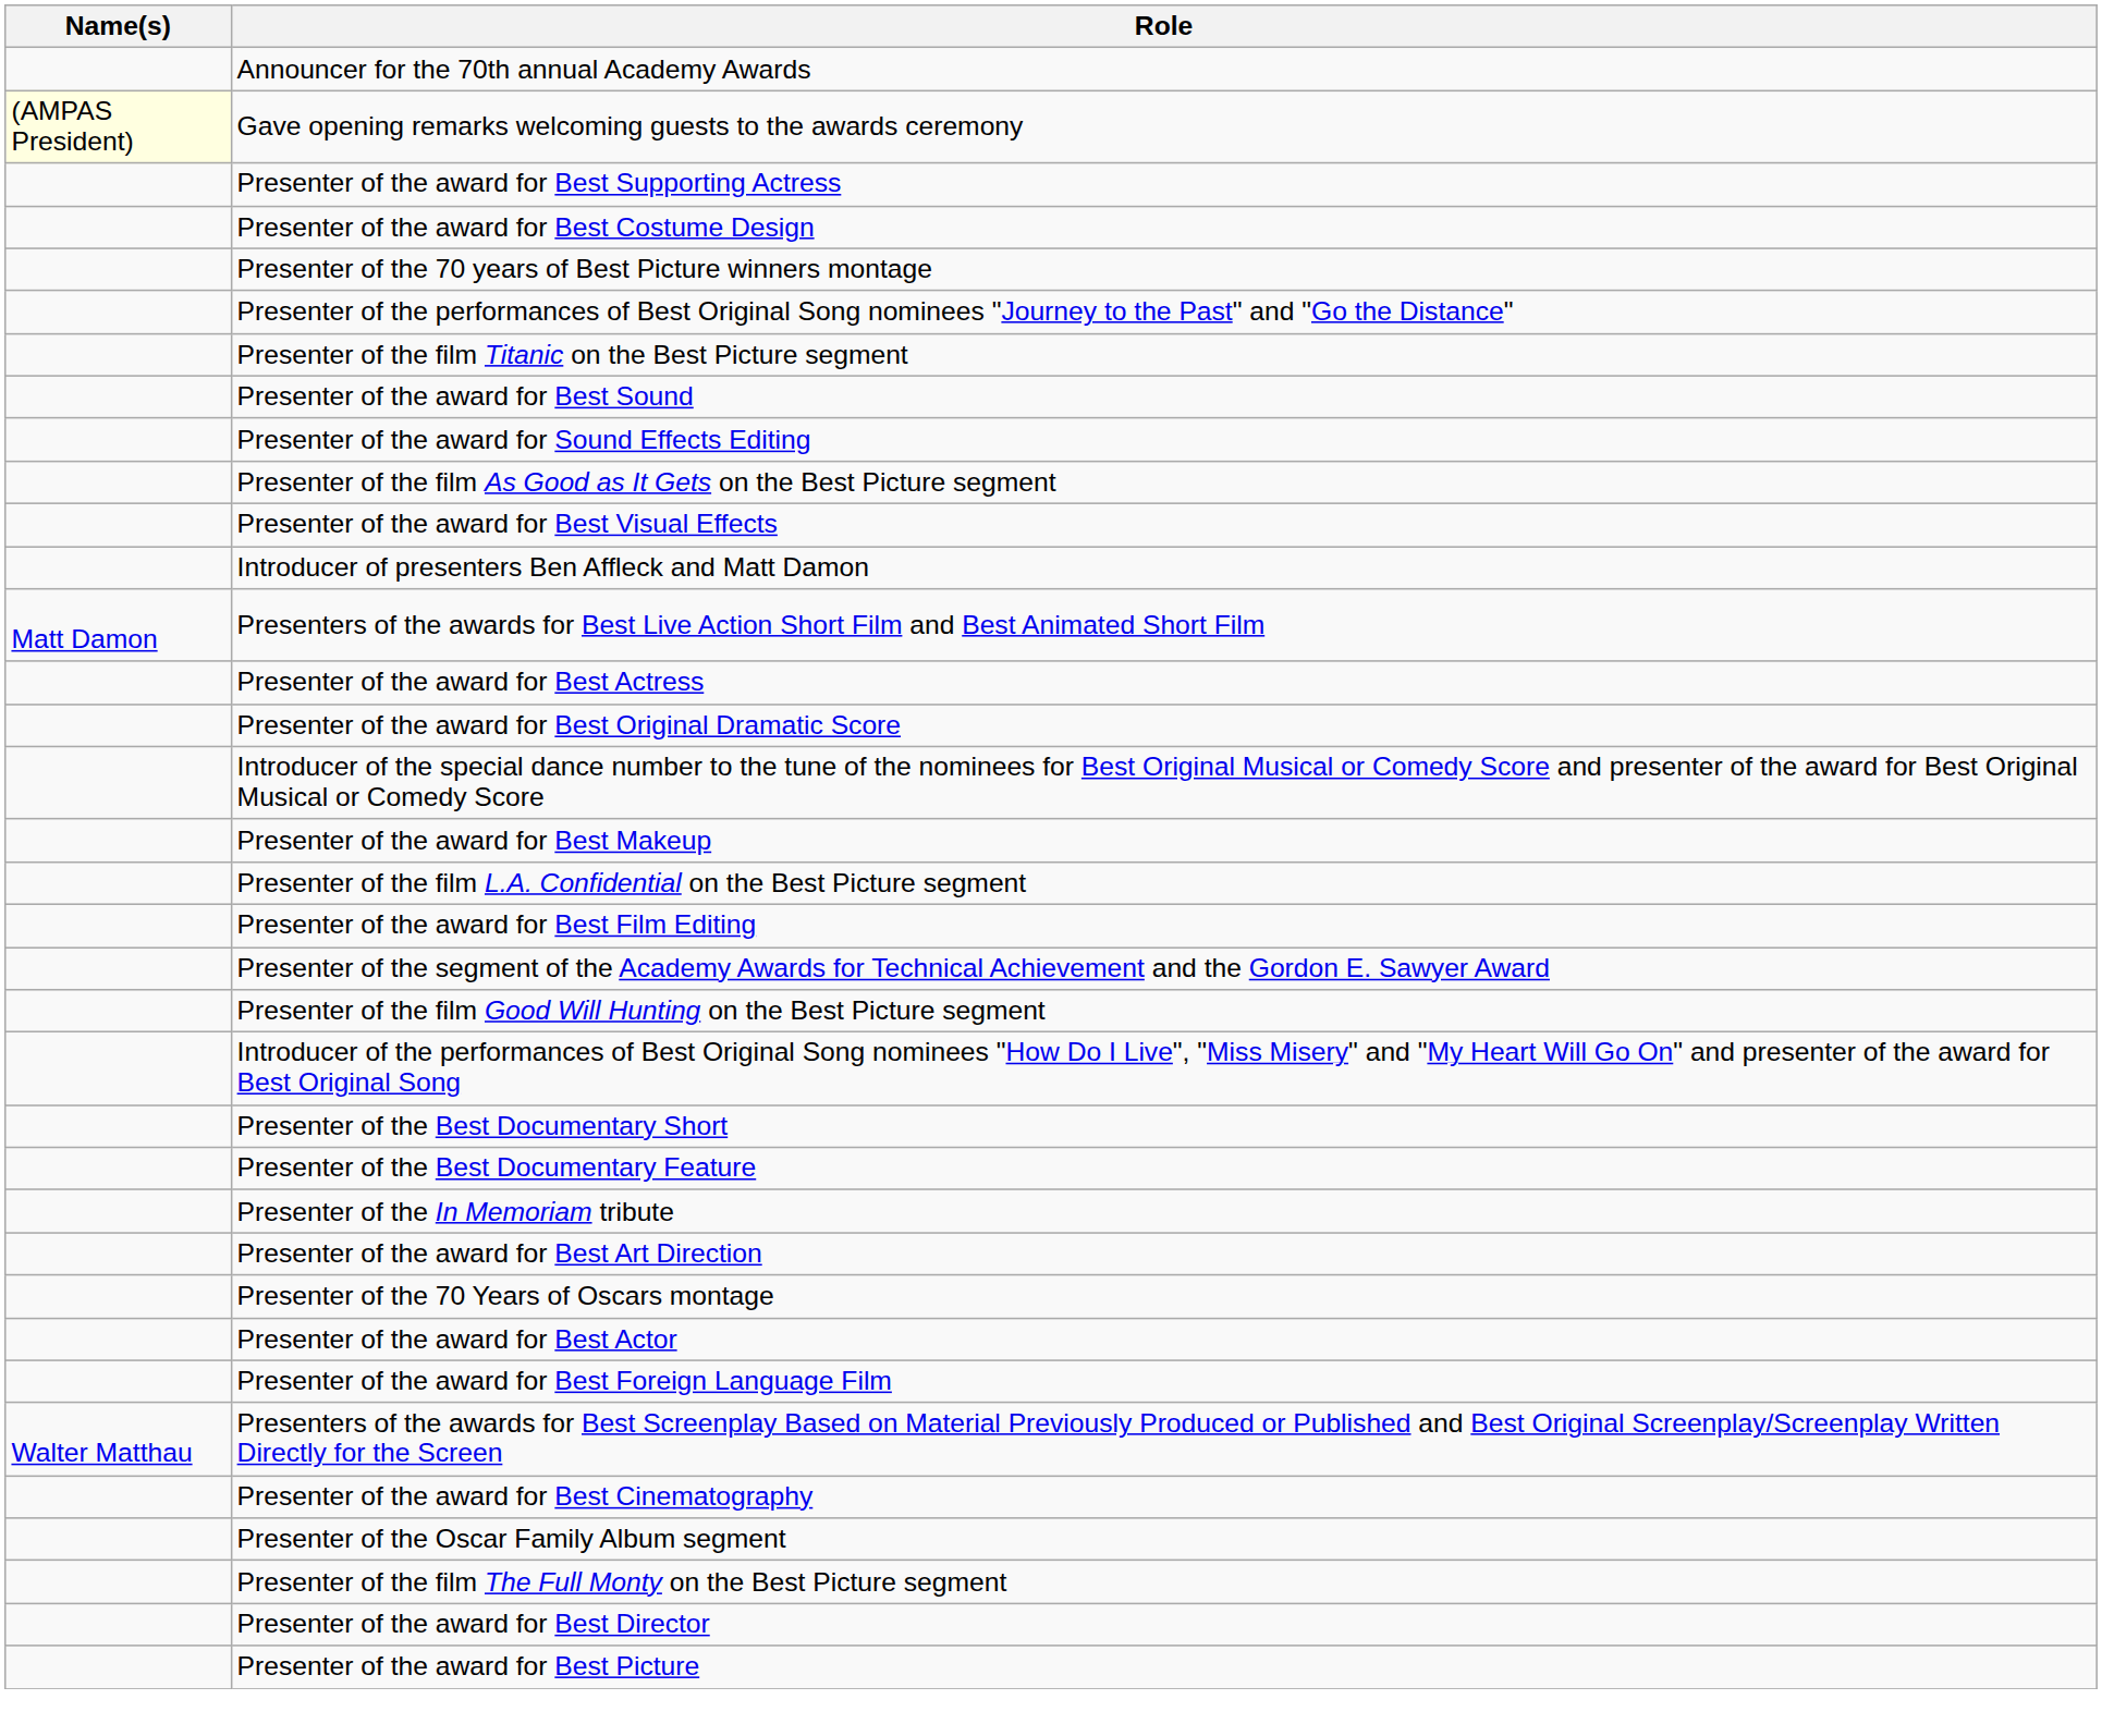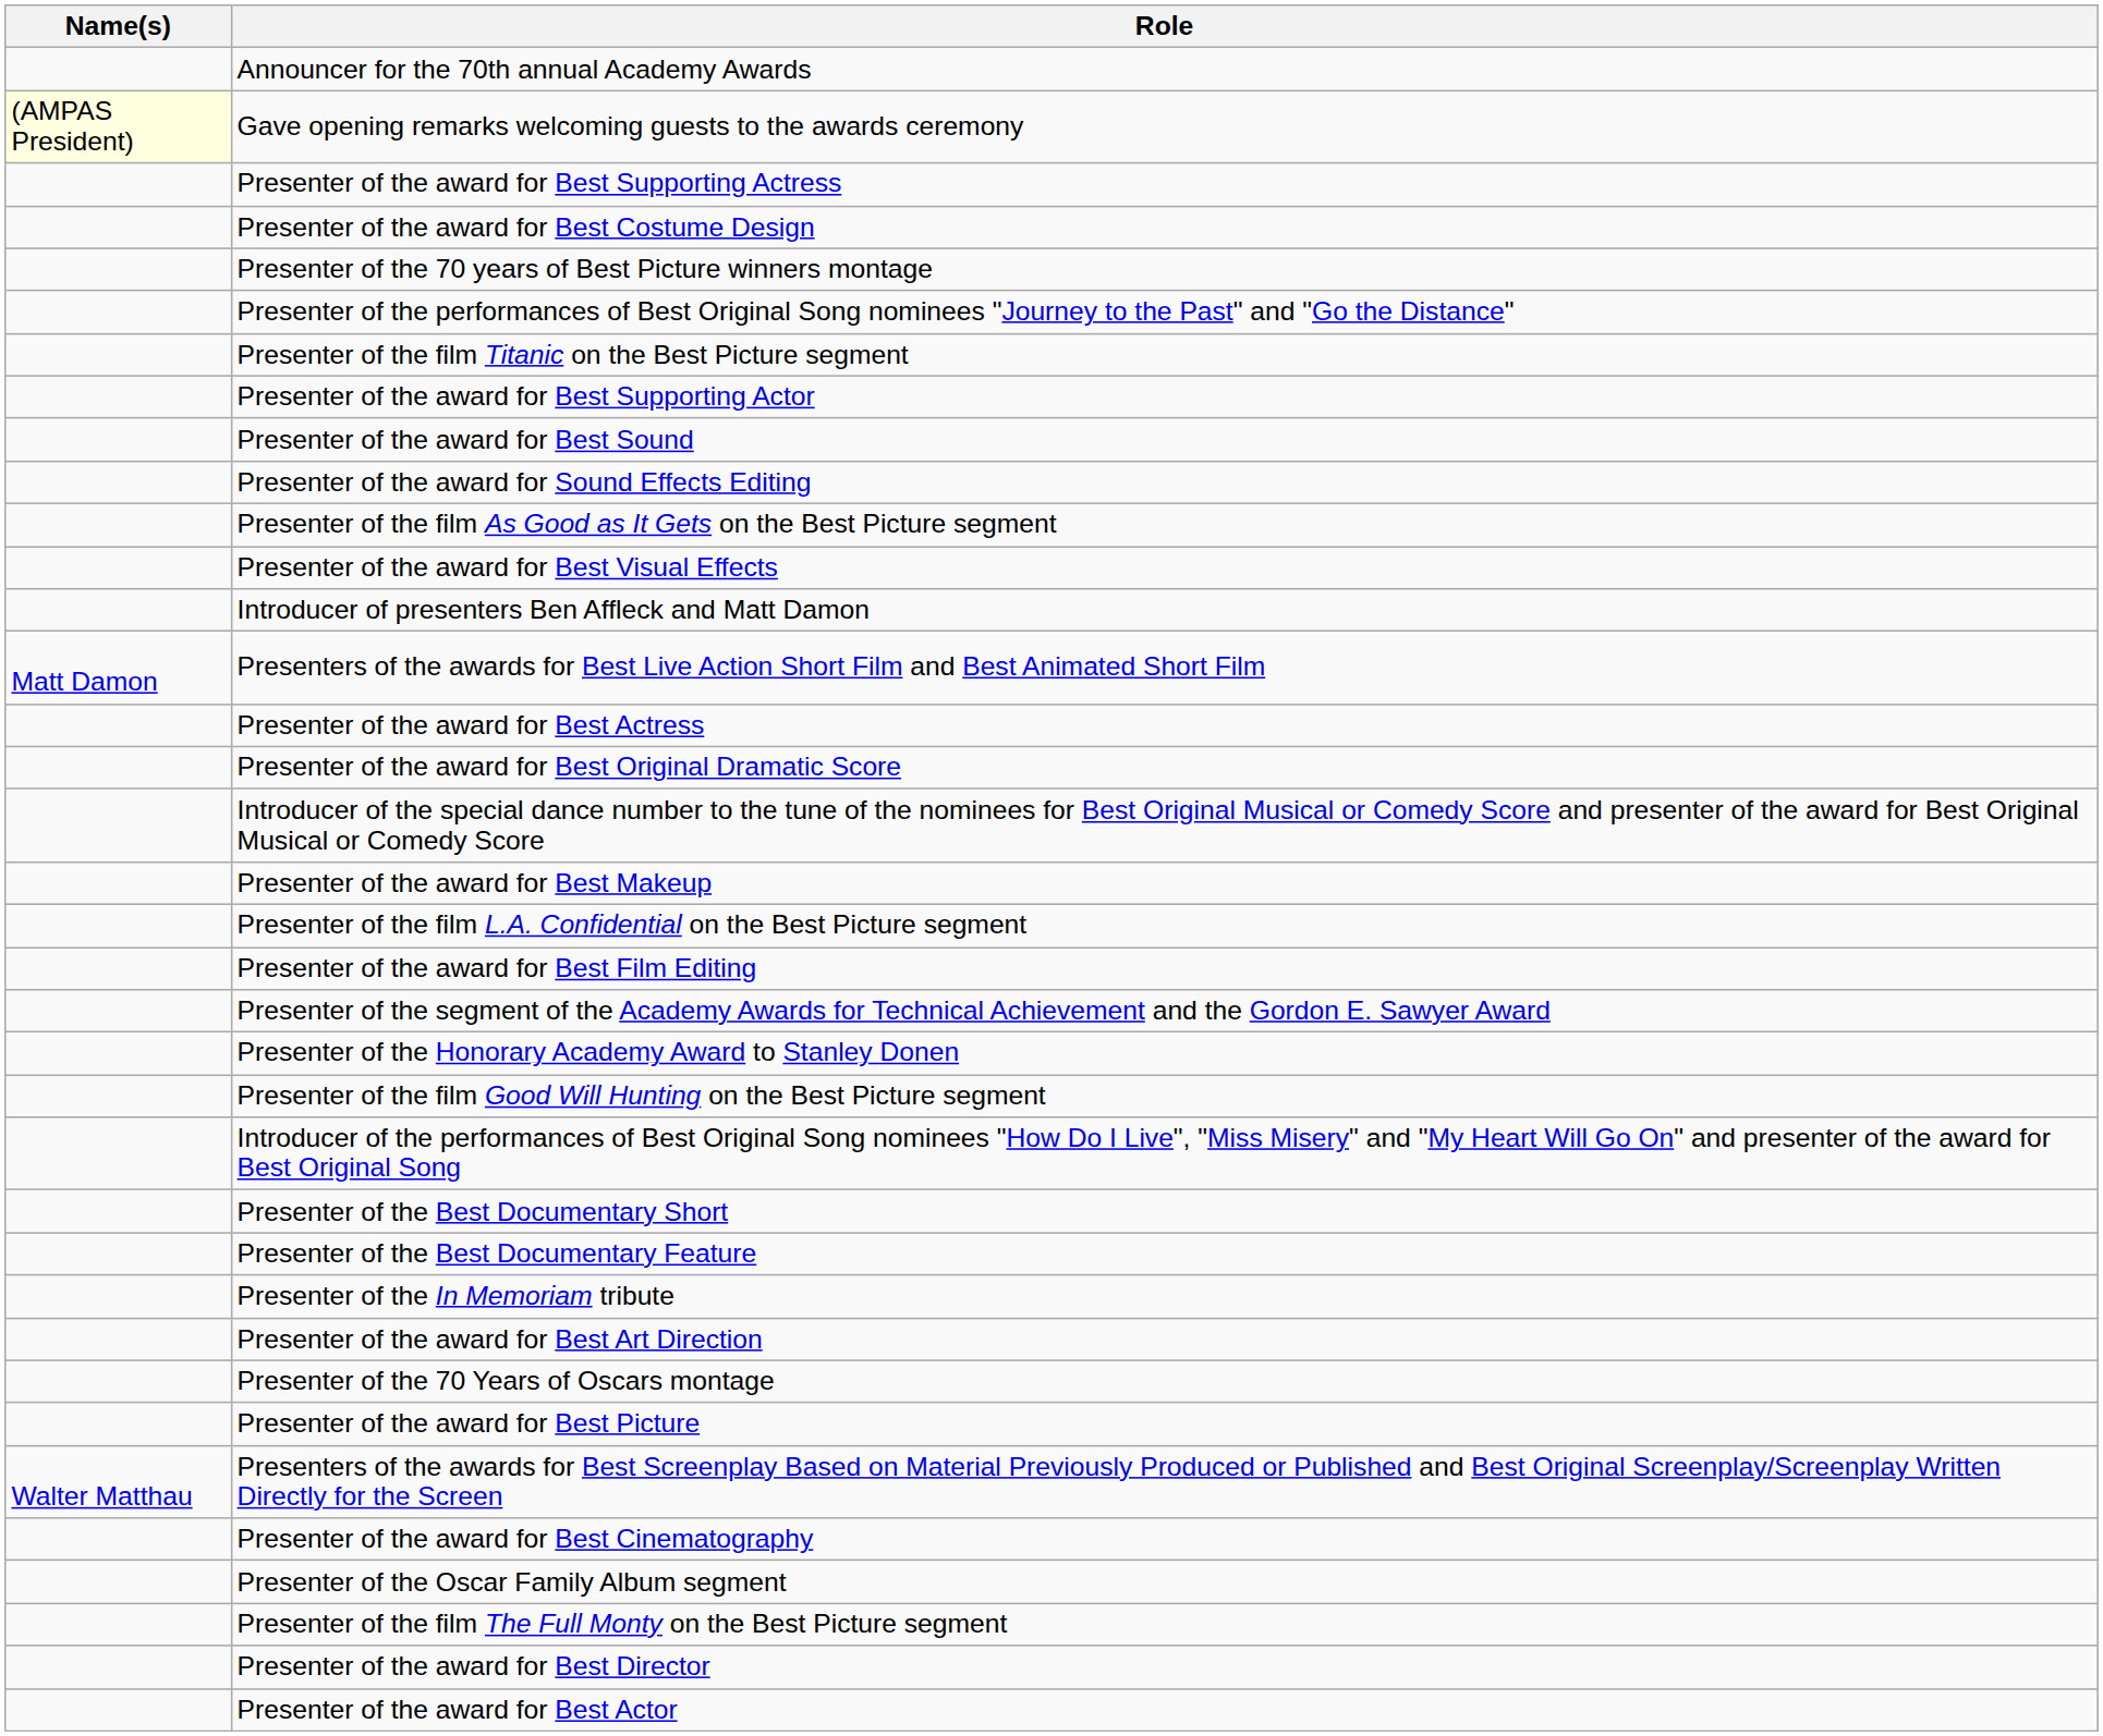 <table class="wikitable sortable">
 <tr>
 <th>Name(s)</th>
 <th>Role</th>
 </tr>
 <tr>
 <td></td>
 <td>Announcer for the 70th annual Academy Awards</td>
 </tr>
 <tr>
 <td style="background: lightyellow;"> (AMPAS President)</td>
 <td>Gave opening remarks welcoming guests to the awards ceremony</td>
 </tr>
 <tr>
 <td></td>
 <td>Presenter of the award for <a href='#'>Best Supporting Actress</a></td>
 </tr>
 <tr>
 <td></td>
 <td>Presenter of the award for <a href='#'>Best Costume Design</a></td>
 </tr>
 <tr>
 <td></td>
 <td>Presenter of the 70 years of Best Picture winners montage</td>
 </tr>
 <tr>
 <td></td>
 <td>Presenter of the performances of Best Original Song nominees "<a href='#'>Journey to the Past</a>" and "<a href='#'>Go the Distance</a>"</td>
 </tr>
 <tr>
 <td></td>
 <td>Presenter of the film <em><a href='#'>Titanic</a></em> on the Best Picture segment</td>
+</tr>
+<tr>
+<td></td>
+<td>Presenter of the award for <a href='#'>Best Supporting Actor</a></td>
 </tr>
 <tr>
 <td></td>
 <td>Presenter of the award for <a href='#'>Best Sound</a></td>
 </tr>
 <tr>
 <td></td>
 <td>Presenter of the award for <a href='#'>Sound Effects Editing</a></td>
 </tr>
 <tr>
 <td></td>
 <td>Presenter of the film <em><a href='#'>As Good as It Gets</a></em> on the Best Picture segment</td>
 </tr>
 <tr>
 <td></td>
 <td>Presenter of the award for <a href='#'>Best Visual Effects</a></td>
 </tr>
 <tr>
 <td></td>
 <td>Introducer of presenters Ben Affleck and Matt Damon</td>
 </tr>
 <tr>
 <td><br><a href='#'>Matt Damon</a></td>
 <td>Presenters of the awards for <a href='#'>Best Live Action Short Film</a> and <a href='#'>Best Animated Short Film</a></td>
 </tr>
 <tr>
 <td></td>
 <td>Presenter of the award for <a href='#'>Best Actress</a></td>
 </tr>
 <tr>
 <td></td>
 <td>Presenter of the award for <a href='#'>Best Original Dramatic Score</a></td>
 </tr>
 <tr>
 <td></td>
 <td>Introducer of the special dance number to the tune of the nominees for <a href='#'>Best Original Musical or Comedy Score</a> and presenter of the award for Best Original Musical or Comedy Score</td>
 </tr>
 <tr>
 <td></td>
 <td>Presenter of the award for <a href='#'>Best Makeup</a></td>
 </tr>
 <tr>
 <td></td>
 <td>Presenter of the film <em><a href='#'>L.A. Confidential</a></em> on the Best Picture segment</td>
 </tr>
 <tr>
 <td></td>
 <td>Presenter of the award for <a href='#'>Best Film Editing</a></td>
 </tr>
 <tr>
 <td></td>
 <td>Presenter of the segment of the <a href='#'>Academy Awards for Technical Achievement</a> and the <a href='#'>Gordon E. Sawyer Award</a></td>
 </tr>
 <tr>
 <td></td>
+<td>Presenter of the <a href='#'>Honorary Academy Award</a> to <a href='#'>Stanley Donen</a></td>
+</tr>
+<tr>
+<td></td>
 <td>Presenter of the film <em><a href='#'>Good Will Hunting</a></em> on the Best Picture segment</td>
 </tr>
 <tr>
 <td></td>
 <td>Introducer of the performances of Best Original Song nominees "<a href='#'>How Do I Live</a>", "<a href='#'>Miss Misery</a>" and "<a href='#'>My Heart Will Go On</a>" and presenter of the award for <a href='#'>Best Original Song</a></td>
 </tr>
 <tr>
 <td></td>
 <td>Presenter of the <a href='#'>Best Documentary Short</a></td>
 </tr>
 <tr>
 <td></td>
 <td>Presenter of the <a href='#'>Best Documentary Feature</a></td>
 </tr>
 <tr>
 <td></td>
 <td>Presenter of the <em><a href='#'>In Memoriam</a></em> tribute</td>
 </tr>
 <tr>
 <td></td>
 <td>Presenter of the award for <a href='#'>Best Art Direction</a></td>
 </tr>
 <tr>
 <td></td>
 <td>Presenter of the 70 Years of Oscars montage</td>
 </tr>
 <tr>
 <td></td>
-<td>Presenter of the award for <a href='#'>Best Actor</a></td>
-</tr>
-<tr>
-<td></td>
-<td>Presenter of the award for <a href='#'>Best Foreign Language Film</a></td>
+<td>Presenter of the award for <a href='#'>Best Picture</a></td>
 </tr>
 <tr>
 <td><br><a href='#'>Walter Matthau</a></td>
 <td>Presenters of the awards for <a href='#'>Best Screenplay Based on Material Previously Produced or Published</a> and <a href='#'>Best Original Screenplay/Screenplay Written Directly for the Screen</a></td>
 </tr>
 <tr>
 <td></td>
 <td>Presenter of the award for <a href='#'>Best Cinematography</a></td>
 </tr>
 <tr>
 <td></td>
 <td>Presenter of the Oscar Family Album segment</td>
 </tr>
 <tr>
 <td></td>
 <td>Presenter of the film <em><a href='#'>The Full Monty</a></em> on the Best Picture segment</td>
 </tr>
 <tr>
 <td></td>
 <td>Presenter of the award for <a href='#'>Best Director</a></td>
 </tr>
 <tr>
 <td></td>
-<td>Presenter of the award for <a href='#'>Best Picture</a></td>
+<td>Presenter of the award for <a href='#'>Best Actor</a></td>
 </tr>
 </table>
